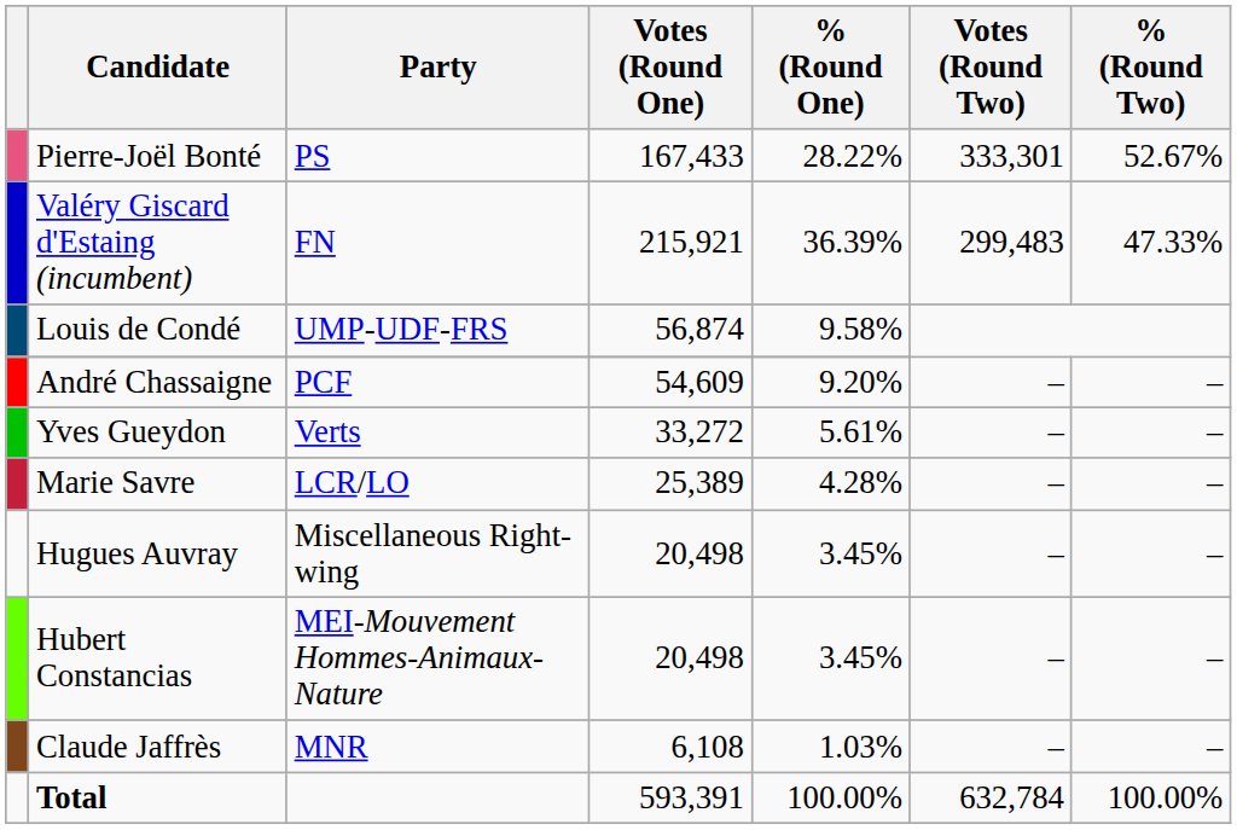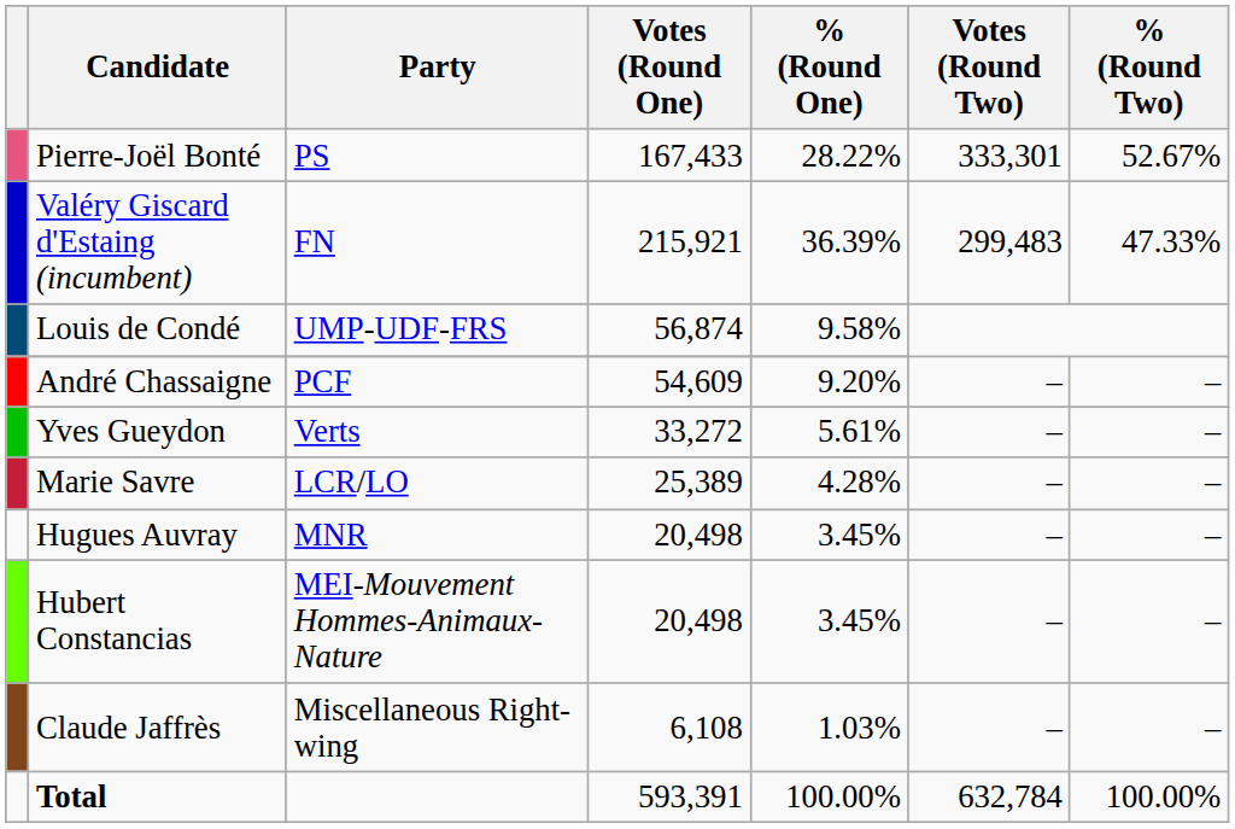 <table class="wikitable" style="text-align:right">
 <tr>
 <th></th>
 <th>Candidate</th>
 <th>Party</th>
 <th>Votes (Round One)</th>
 <th>% (Round One)</th>
 <th>Votes (Round Two)</th>
 <th>% (Round Two)</th>
 </tr>
 <tr>
 <td bgcolor="#E75480"> </td>
 <td align=left>Pierre-Joël Bonté</td>
 <td align=left><a href='#'>PS</a></td>
 <td>167,433</td>
 <td>28.22%</td>
 <td>333,301</td>
 <td>52.67%</td>
 </tr>
 <tr>
 <td bgcolor="#0000C8"> </td>
 <td align=left><a href='#'>Valéry Giscard d'Estaing</a> <em>(incumbent)</em></td>
 <td align=left><a href='#'>FN</a></td>
 <td>215,921</td>
 <td>36.39%</td>
 <td>299,483</td>
 <td>47.33%</td>
 </tr>
 <tr>
 <td bgcolor="#004A77"> </td>
 <td align=left>Louis de Condé</td>
 <td align=left><a href='#'>UMP</a>-<a href='#'>UDF</a>-<a href='#'>FRS</a></td>
 <td>56,874</td>
 <td>9.58%</td>
 </tr>
 <tr>
 </tr>
 <tr>
 </tr>
 <tr>
 <td bgcolor="red"> </td>
 <td align=left>André Chassaigne</td>
 <td align=left><a href='#'>PCF</a></td>
 <td>54,609</td>
 <td>9.20%</td>
 <td>–</td>
 <td>–</td>
 </tr>
 <tr>
 <td bgcolor="#00c000"> </td>
 <td align=left>Yves Gueydon</td>
 <td align=left><a href='#'>Verts</a></td>
 <td>33,272</td>
 <td>5.61%</td>
 <td>–</td>
 <td>–</td>
 </tr>
 <tr>
 <td bgcolor="#C41E3A"> </td>
 <td align=left>Marie Savre</td>
 <td align=left><a href='#'>LCR</a>/<a href='#'>LO</a></td>
 <td>25,389</td>
 <td>4.28%</td>
 <td>–</td>
 <td>–</td>
 </tr>
 <tr>
 <td></td>
 <td align=left>Hugues Auvray</td>
-<td align=left>Miscellaneous Right-wing</td>
+<td align=left><a href='#'>MNR</a></td>
 <td>20,498</td>
 <td>3.45%</td>
 <td>–</td>
 <td>–</td>
 </tr>
 <tr>
 <td bgcolor="#66FF00"> </td>
 <td align=left>Hubert Constancias</td>
 <td align=left><a href='#'>MEI</a>-<em>Mouvement Hommes-Animaux-Nature</em></td>
 <td>20,498</td>
 <td>3.45%</td>
 <td>–</td>
 <td>–</td>
 </tr>
 <tr>
 <td bgcolor="#80461B"> </td>
 <td align=left>Claude Jaffrès</td>
-<td align=left><a href='#'>MNR</a></td>
+<td align=left>Miscellaneous Right-wing</td>
 <td>6,108</td>
 <td>1.03%</td>
 <td>–</td>
 <td>–</td>
 </tr>
 <tr>
 <td></td>
 <td align=left><strong>Total</strong></td>
 <td align=left></td>
 <td>593,391</td>
 <td>100.00%</td>
 <td>632,784</td>
 <td>100.00%</td>
 </tr>
 </table>
